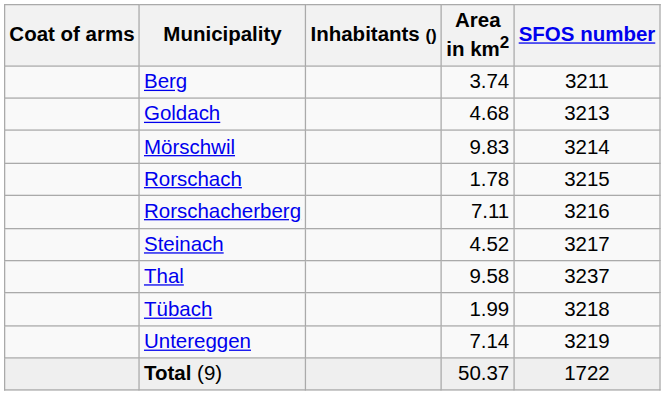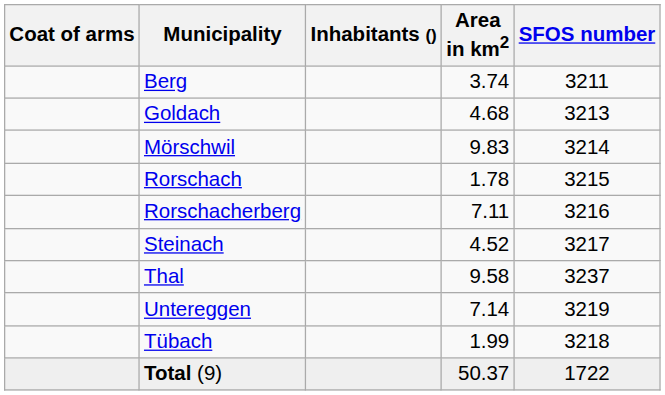 <table class="wikitable">
 <tr>
 <th>Coat of arms</th>
 <th>Municipality</th>
 <th>Inhabitants <small> ()</small></th>
 <th>Area<br>in km<sup>2</sup></th>
 <th><a href='#'>SFOS number</a></th>
 </tr>
 <tr>
 <td align="center"></td>
 <td><a href='#'>Berg</a></td>
 <td align="center"></td>
 <td align="right">3.74</td>
 <td align="center">3211</td>
 </tr>
 <tr>
 <td align="center"></td>
 <td><a href='#'>Goldach</a></td>
 <td align="center"></td>
 <td align="right">4.68</td>
 <td align="center">3213</td>
 </tr>
 <tr>
 <td align="center"></td>
 <td><a href='#'>Mörschwil</a></td>
 <td align="center"></td>
 <td align="right">9.83</td>
 <td align="center">3214</td>
 </tr>
 <tr>
 <td align="center"></td>
 <td><a href='#'>Rorschach</a></td>
 <td align="center"></td>
 <td align="right">1.78</td>
 <td align="center">3215</td>
 </tr>
 <tr>
 <td align="center"></td>
 <td><a href='#'>Rorschacherberg</a></td>
 <td align="center"></td>
 <td align="right">7.11</td>
 <td align="center">3216</td>
 </tr>
 <tr>
 <td align="center"></td>
 <td><a href='#'>Steinach</a></td>
 <td align="center"></td>
 <td align="right">4.52</td>
 <td align="center">3217</td>
 </tr>
 <tr>
 <td align="center"></td>
 <td><a href='#'>Thal</a></td>
 <td align="center"></td>
 <td align="right">9.58</td>
 <td align="center">3237</td>
 </tr>
 <tr>
 <td align="center"></td>
+<td><a href='#'>Untereggen</a></td>
+<td align="center"></td>
+<td align="right">7.14</td>
+<td align="center">3219</td>
+</tr>
+<tr>
+<td align="center"></td>
 <td><a href='#'>Tübach</a></td>
 <td align="center"></td>
 <td align="right">1.99</td>
 <td align="center">3218</td>
-</tr>
-<tr>
-<td align="center"></td>
-<td><a href='#'>Untereggen</a></td>
-<td align="center"></td>
-<td align="right">7.14</td>
-<td align="center">3219</td>
 </tr>
 <tr style="background-color:#EFEFEF;">
 <td align="center"></td>
 <td><strong>Total</strong> (9)</td>
 <td align="center"></td>
 <td align="right">50.37</td>
 <td align="center">1722</td>
 </tr>
 </table>
